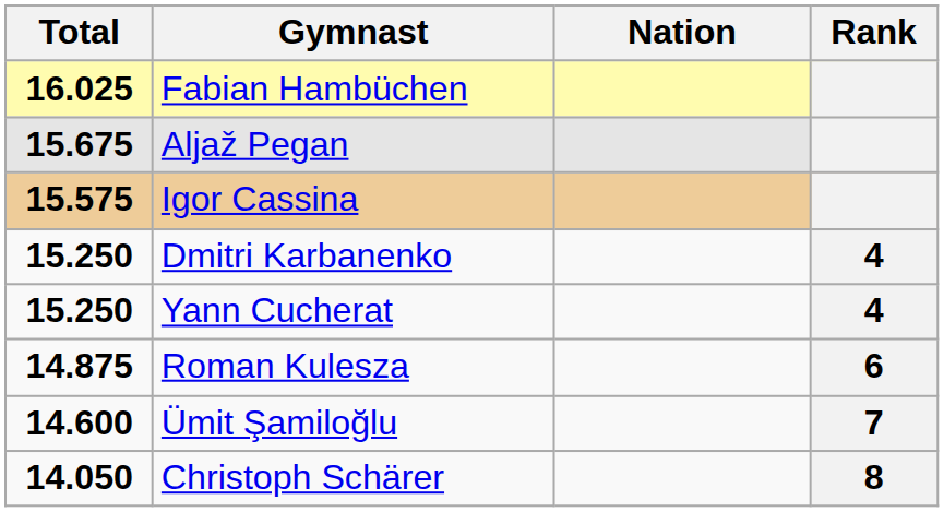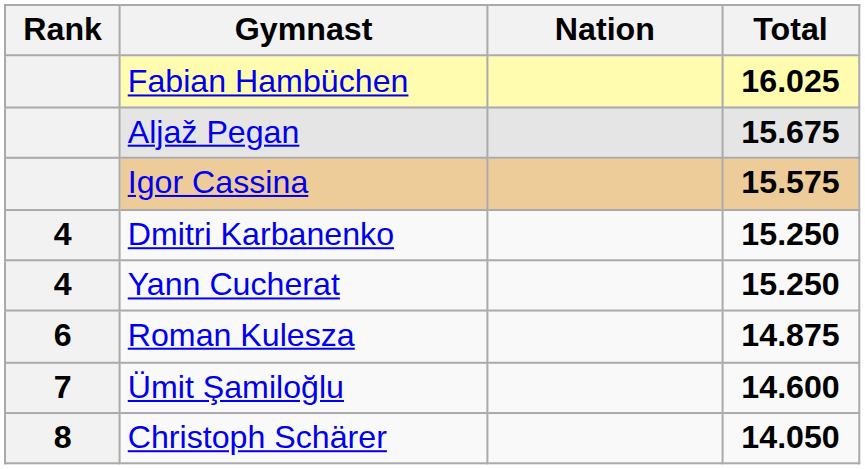 <table class="wikitable sortable" style="text-align:center; font-size:100%">
 <tr>
-<th ! scope="col" style="width:60px;">Total</th>
+<th scope="col" style="width:50px;">Rank</th>
 <th ! scope="col" style="width:175px;">Gymnast</th>
 <th ! scope="col" style="width:110px;">Nation</th>
-<th scope="col" style="width:50px;">Rank</th>
+<th ! scope="col" style="width:60px;">Total</th>
 </tr>
 <tr style="background:#fffcaf;">
-<td><strong>16.025</strong></td>
+<th scope=row style="text-align:center"></th>
 <td style="text-align:left;"><a href='#'>Fabian Hambüchen</a></td>
 <td style="text-align:left;"></td>
-<th scope=row style="text-align:center"></th>
+<td><strong>16.025</strong></td>
 </tr>
 <tr style="background:#e5e5e5;">
-<td><strong>15.675</strong></td>
+<th scope=row style="text-align:center"></th>
 <td style="text-align:left;"><a href='#'>Aljaž Pegan</a></td>
 <td style="text-align:left;"></td>
-<th scope=row style="text-align:center"></th>
+<td><strong>15.675</strong></td>
 </tr>
 <tr style="background:#ec9;">
-<td><strong>15.575</strong></td>
+<th scope=row style="text-align:center"></th>
 <td style="text-align:left;"><a href='#'>Igor Cassina</a></td>
 <td style="text-align:left;"></td>
-<th scope=row style="text-align:center"></th>
+<td><strong>15.575</strong></td>
 </tr>
 <tr>
-<td><strong>15.250</strong></td>
+<th scope=row style="text-align:center">4</th>
 <td style="text-align:left;"><a href='#'>Dmitri Karbanenko</a></td>
 <td style="text-align:left;"></td>
-<th scope=row style="text-align:center">4</th>
+<td><strong>15.250</strong></td>
 </tr>
 <tr>
-<td><strong>15.250</strong></td>
+<th scope=row style="text-align:center">4</th>
 <td style="text-align:left;"><a href='#'>Yann Cucherat</a></td>
 <td style="text-align:left;"></td>
-<th scope=row style="text-align:center">4</th>
+<td><strong>15.250</strong></td>
 </tr>
 <tr>
-<td><strong>14.875</strong></td>
+<th scope=row style="text-align:center">6</th>
 <td style="text-align:left;"><a href='#'>Roman Kulesza</a></td>
 <td style="text-align:left;"></td>
-<th scope=row style="text-align:center">6</th>
+<td><strong>14.875</strong></td>
 </tr>
 <tr>
-<td><strong>14.600</strong></td>
+<th scope=row style="text-align:center">7</th>
 <td style="text-align:left;"><a href='#'>Ümit Şamiloğlu</a></td>
 <td style="text-align:left;"></td>
-<th scope=row style="text-align:center">7</th>
+<td><strong>14.600</strong></td>
 </tr>
 <tr>
-<td><strong>14.050</strong></td>
+<th scope=row style="text-align:center">8</th>
 <td style="text-align:left;"><a href='#'>Christoph Schärer</a></td>
 <td style="text-align:left;"></td>
-<th scope=row style="text-align:center">8</th>
+<td><strong>14.050</strong></td>
 </tr>
 </table>
